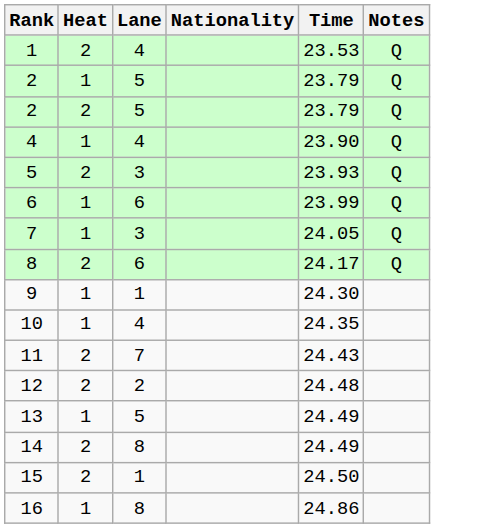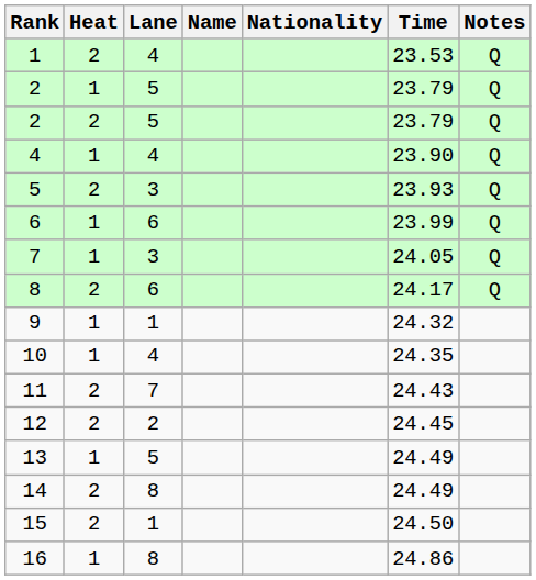 <table class="wikitable sortable" style="text-align:center">
 <tr>
 <th>Rank</th>
 <th>Heat</th>
 <th>Lane</th>
+<th>Name</th>
 <th>Nationality</th>
 <th>Time</th>
 <th>Notes</th>
 </tr>
 <tr bgcolor=ccffcc>
 <td>1</td>
 <td>2</td>
 <td>4</td>
 <td align="left"></td>
+<td align="left"></td>
 <td>23.53</td>
 <td>Q</td>
 </tr>
 <tr bgcolor=ccffcc>
 <td>2</td>
 <td>1</td>
 <td>5</td>
+<td align="left"></td>
 <td align="left"></td>
 <td>23.79</td>
 <td>Q</td>
 </tr>
 <tr bgcolor=ccffcc>
 <td>2</td>
 <td>2</td>
 <td>5</td>
 <td align="left"></td>
+<td align="left"></td>
 <td>23.79</td>
 <td>Q</td>
 </tr>
 <tr bgcolor=ccffcc>
 <td>4</td>
 <td>1</td>
 <td>4</td>
+<td align="left"></td>
 <td align="left"></td>
 <td>23.90</td>
 <td>Q</td>
 </tr>
 <tr bgcolor=ccffcc>
 <td>5</td>
 <td>2</td>
 <td>3</td>
 <td align="left"></td>
+<td align="left"></td>
 <td>23.93</td>
 <td>Q</td>
 </tr>
 <tr bgcolor=ccffcc>
 <td>6</td>
 <td>1</td>
 <td>6</td>
+<td align="left"></td>
 <td align="left"></td>
 <td>23.99</td>
 <td>Q</td>
 </tr>
 <tr bgcolor=ccffcc>
 <td>7</td>
 <td>1</td>
 <td>3</td>
 <td align="left"></td>
+<td align="left"></td>
 <td>24.05</td>
 <td>Q</td>
 </tr>
 <tr bgcolor=ccffcc>
 <td>8</td>
 <td>2</td>
 <td>6</td>
+<td align="left"></td>
 <td align="left"></td>
 <td>24.17</td>
 <td>Q</td>
 </tr>
 <tr>
 <td>9</td>
 <td>1</td>
 <td>1</td>
 <td align="left"></td>
-<td>24.30</td>
+<td align="left"></td>
+<td>24.32</td>
 <td></td>
 </tr>
 <tr>
 <td>10</td>
 <td>1</td>
 <td>4</td>
+<td align="left"></td>
 <td align="left"></td>
 <td>24.35</td>
 <td></td>
 </tr>
 <tr>
 <td>11</td>
 <td>2</td>
 <td>7</td>
 <td align="left"></td>
+<td align="left"></td>
 <td>24.43</td>
 <td></td>
 </tr>
 <tr>
 <td>12</td>
 <td>2</td>
 <td>2</td>
 <td align="left"></td>
-<td>24.48</td>
+<td align="left"></td>
+<td>24.45</td>
 <td></td>
 </tr>
 <tr>
 <td>13</td>
 <td>1</td>
 <td>5</td>
+<td align="left"></td>
 <td align="left"></td>
 <td>24.49</td>
 <td></td>
 </tr>
 <tr>
 <td>14</td>
 <td>2</td>
 <td>8</td>
 <td align="left"></td>
+<td align="left"></td>
 <td>24.49</td>
 <td></td>
 </tr>
 <tr>
 <td>15</td>
 <td>2</td>
 <td>1</td>
+<td align="left"></td>
 <td align="left"></td>
 <td>24.50</td>
 <td></td>
 </tr>
 <tr>
 <td>16</td>
 <td>1</td>
 <td>8</td>
 <td align="left"></td>
+<td align="left"></td>
 <td>24.86</td>
 <td></td>
 </tr>
 </table>
